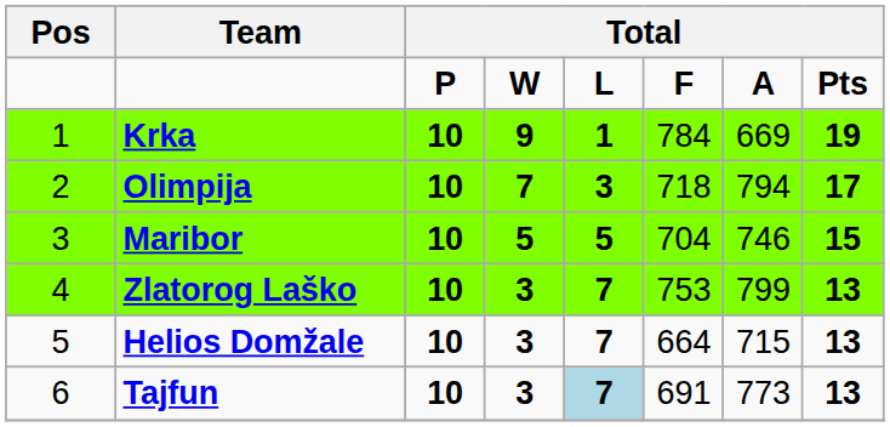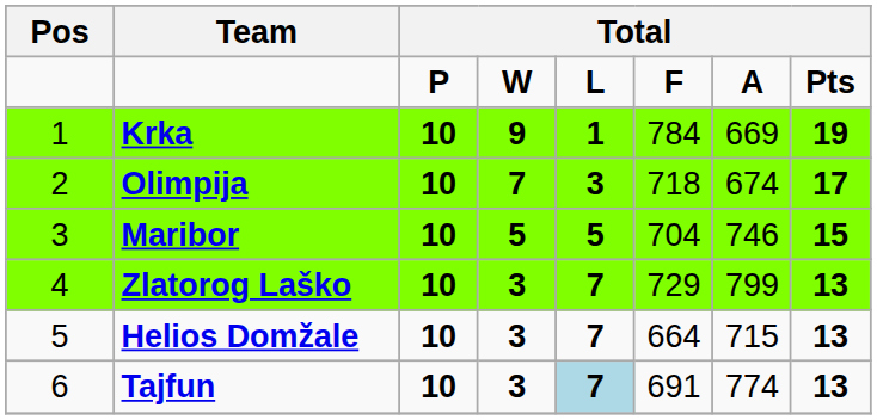 <table class=wikitable style="text-align: center; font-size:95%">
 <tr>
 <th width="44">Pos</th>
 <th width="128">Team</th>
 <th colspan=7>Total</th>
 </tr>
 <tr>
 <td></td>
 <td></td>
 <td width="30"><strong>P</strong></td>
 <td width="30"><strong>W</strong></td>
 <td width="30"><strong>L</strong></td>
 <td width="30"><strong>F</strong></td>
 <td width="30"><strong>A</strong></td>
 <td width="30"><strong>Pts</strong></td>
 </tr>
 <tr bgcolor="#7fff00">
 <td>1</td>
 <td align="left"><strong><a href='#'>Krka</a></strong></td>
 <td><strong>10</strong></td>
 <td><strong>9</strong></td>
 <td><strong>1</strong></td>
 <td>784</td>
 <td>669</td>
 <td><strong>19</strong></td>
 </tr>
 <tr bgcolor="#7fff00">
 <td>2</td>
 <td align="left"><strong><a href='#'>Olimpija</a></strong></td>
 <td><strong>10</strong></td>
 <td><strong>7</strong></td>
 <td><strong>3</strong></td>
 <td>718</td>
-<td>794</td>
+<td>674</td>
 <td><strong>17</strong></td>
 </tr>
 <tr bgcolor="#7fff00">
 <td>3</td>
 <td align="left"><strong><a href='#'>Maribor</a></strong></td>
 <td><strong>10</strong></td>
 <td><strong>5</strong></td>
 <td><strong>5</strong></td>
 <td>704</td>
 <td>746</td>
 <td><strong>15</strong></td>
 </tr>
 <tr bgcolor="#7fff00">
 <td>4</td>
 <td align="left"><strong><a href='#'>Zlatorog Laško</a></strong></td>
 <td><strong>10</strong></td>
 <td><strong>3</strong></td>
 <td><strong>7</strong></td>
-<td>753</td>
+<td>729</td>
 <td>799</td>
 <td><strong>13</strong></td>
 </tr>
 <tr>
 <td>5</td>
 <td align="left"><strong><a href='#'>Helios Domžale</a></strong></td>
 <td><strong>10</strong></td>
 <td><strong>3</strong></td>
 <td><strong>7</strong></td>
 <td>664</td>
 <td>715</td>
 <td><strong>13</strong></td>
 </tr>
 <tr>
 <td>6</td>
 <td align="left"><strong><a href='#'>Tajfun</a></strong></td>
 <td><strong>10</strong></td>
 <td><strong>3</strong></td>
 <td style="background: lightblue;"><strong>7</strong></td>
 <td>691</td>
-<td>773</td>
+<td>774</td>
 <td><strong>13</strong></td>
 </tr>
 <tr>
 </tr>
 </table>
